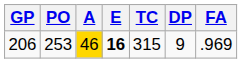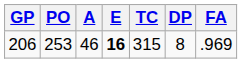 <table class="wikitable">
 <tr>
 <th><a href='#'>GP</a></th>
 <th><a href='#'>PO</a></th>
 <th><a href='#'>A</a></th>
 <th><a href='#'>E</a></th>
 <th><a href='#'>TC</a></th>
 <th><a href='#'>DP</a></th>
 <th><a href='#'>FA</a></th>
 </tr>
 <tr align=center>
 <td>206</td>
 <td>253</td>
-<td style="background: gold;">46</td>
+<td>46</td>
 <td><strong>16</strong></td>
 <td>315</td>
-<td>9</td>
+<td>8</td>
 <td>.969</td>
 </tr>
 </table>
